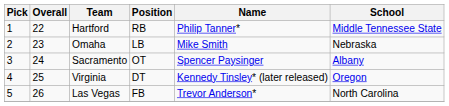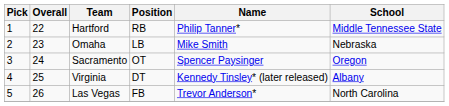 <table class="wikitable">
 <tr>
 <th>Pick</th>
 <th>Overall</th>
 <th>Team</th>
 <th>Position</th>
 <th>Name</th>
 <th>School</th>
 </tr>
 <tr>
 <td>1</td>
 <td>22</td>
 <td>Hartford</td>
 <td>RB</td>
 <td><a href='#'>Philip Tanner</a>*</td>
 <td><a href='#'>Middle Tennessee State</a></td>
 </tr>
 <tr>
 <td>2</td>
 <td>23</td>
 <td>Omaha</td>
 <td>LB</td>
 <td><a href='#'>Mike Smith</a></td>
 <td>Nebraska</td>
 </tr>
 <tr>
 <td>3</td>
 <td>24</td>
 <td>Sacramento</td>
 <td>OT</td>
 <td><a href='#'>Spencer Paysinger</a></td>
-<td><a href='#'>Albany</a></td>
+<td><a href='#'>Oregon</a></td>
 </tr>
 <tr>
 <td>4</td>
 <td>25</td>
 <td>Virginia</td>
 <td>DT</td>
 <td><a href='#'>Kennedy Tinsley</a>* (later released)</td>
-<td><a href='#'>Oregon</a></td>
+<td><a href='#'>Albany</a></td>
 </tr>
 <tr>
 <td>5</td>
 <td>26</td>
 <td>Las Vegas</td>
 <td>FB</td>
 <td><a href='#'>Trevor Anderson</a>*</td>
 <td>North Carolina</td>
 </tr>
 <tr>
 </tr>
 </table>
